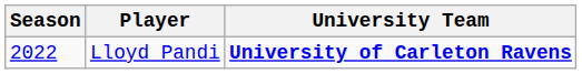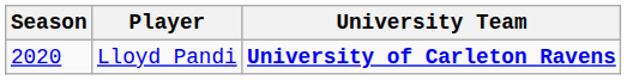 <table class="wikitable">
 <tr>
 <th>Season</th>
 <th>Player</th>
 <th>University Team</th>
 </tr>
 <tr>
-<td><a href='#'>2022</a></td>
+<td><a href='#'>2020</a></td>
 <td><a href='#'>Lloyd Pandi</a></td>
 <td><strong><a href='#'>University of Carleton Ravens</a></strong></td>
 </tr>
 </table>
